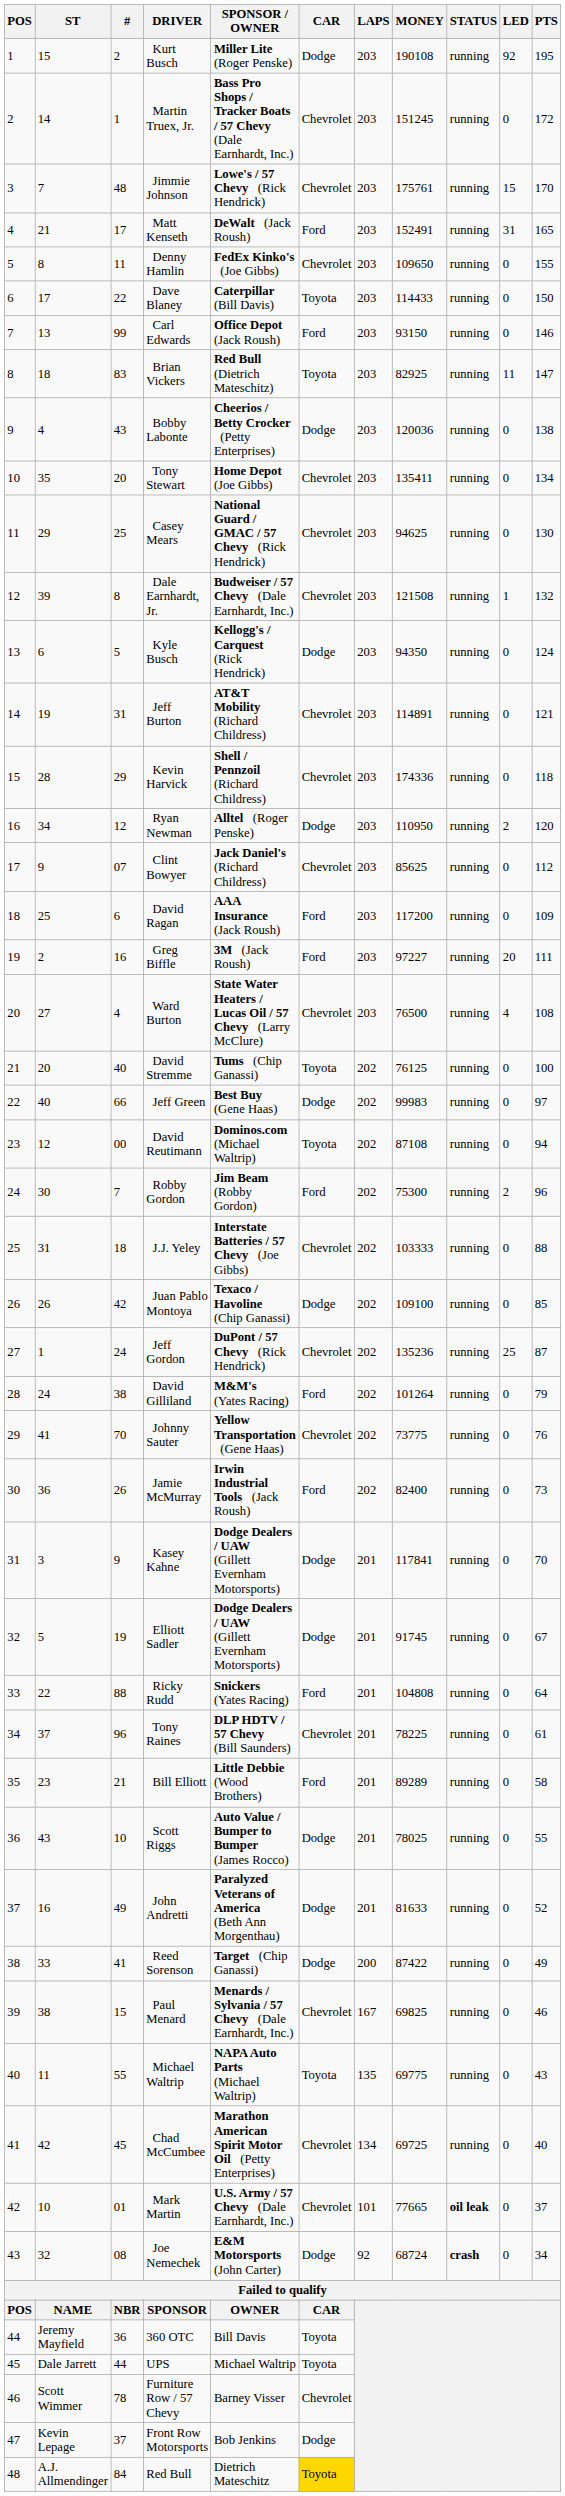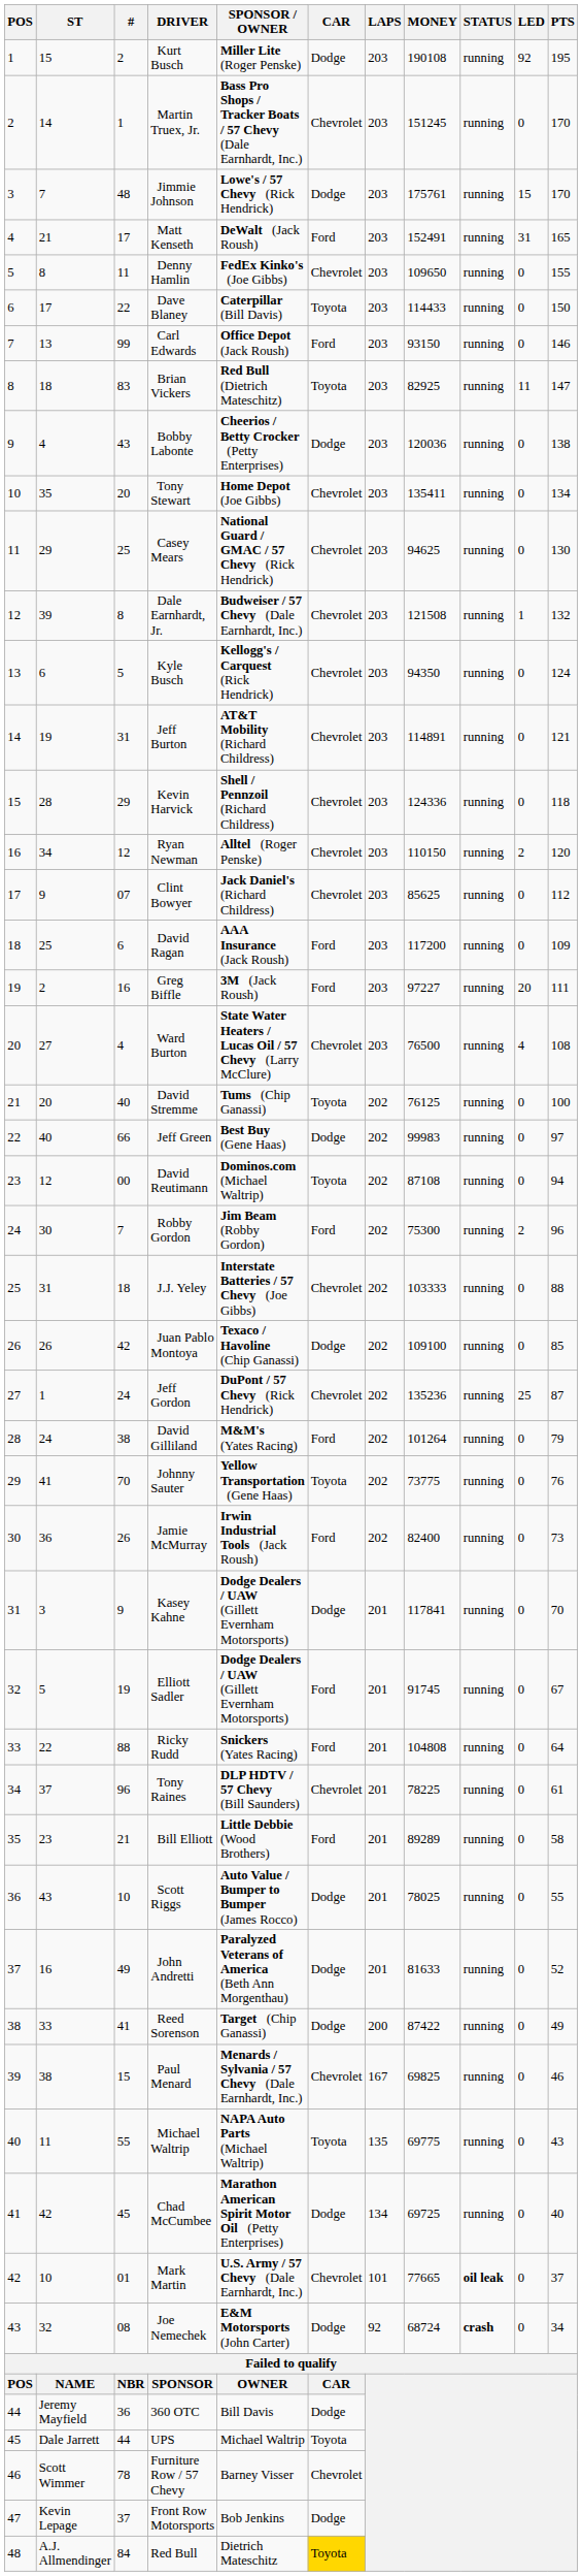 <table class="wikitable">
 <tr>
 <th>POS</th>
 <th>ST</th>
 <th>#</th>
 <th>DRIVER</th>
 <th>SPONSOR / OWNER</th>
 <th>CAR</th>
 <th>LAPS</th>
 <th>MONEY</th>
 <th>STATUS</th>
 <th>LED</th>
 <th>PTS</th>
 </tr>
 <tr>
 <td>1</td>
 <td>15</td>
 <td>2</td>
 <td>  Kurt Busch</td>
 <td><strong>Miller Lite</strong>   (Roger Penske)</td>
 <td>Dodge</td>
 <td>203</td>
 <td>190108</td>
 <td>running</td>
 <td>92</td>
 <td>195</td>
 </tr>
 <tr>
 <td>2</td>
 <td>14</td>
 <td>1</td>
 <td>  Martin Truex, Jr.</td>
 <td><strong>Bass Pro Shops / Tracker Boats / 57 Chevy</strong>   (Dale Earnhardt, Inc.)</td>
 <td>Chevrolet</td>
 <td>203</td>
 <td>151245</td>
 <td>running</td>
 <td>0</td>
-<td>172</td>
+<td>170</td>
 </tr>
 <tr>
 <td>3</td>
 <td>7</td>
 <td>48</td>
 <td>  Jimmie Johnson</td>
 <td><strong>Lowe's / 57 Chevy</strong>   (Rick Hendrick)</td>
-<td>Chevrolet</td>
+<td>Dodge</td>
 <td>203</td>
 <td>175761</td>
 <td>running</td>
 <td>15</td>
 <td>170</td>
 </tr>
 <tr>
 <td>4</td>
 <td>21</td>
 <td>17</td>
 <td>  Matt Kenseth</td>
 <td><strong>DeWalt</strong>   (Jack Roush)</td>
 <td>Ford</td>
 <td>203</td>
 <td>152491</td>
 <td>running</td>
 <td>31</td>
 <td>165</td>
 </tr>
 <tr>
 <td>5</td>
 <td>8</td>
 <td>11</td>
 <td>  Denny Hamlin</td>
 <td><strong>FedEx Kinko's</strong>   (Joe Gibbs)</td>
 <td>Chevrolet</td>
 <td>203</td>
 <td>109650</td>
 <td>running</td>
 <td>0</td>
 <td>155</td>
 </tr>
 <tr>
 <td>6</td>
 <td>17</td>
 <td>22</td>
 <td>  Dave Blaney</td>
 <td><strong>Caterpillar</strong>   (Bill Davis)</td>
 <td>Toyota</td>
 <td>203</td>
 <td>114433</td>
 <td>running</td>
 <td>0</td>
 <td>150</td>
 </tr>
 <tr>
 <td>7</td>
 <td>13</td>
 <td>99</td>
 <td>  Carl Edwards</td>
 <td><strong>Office Depot</strong>   (Jack Roush)</td>
 <td>Ford</td>
 <td>203</td>
 <td>93150</td>
 <td>running</td>
 <td>0</td>
 <td>146</td>
 </tr>
 <tr>
 <td>8</td>
 <td>18</td>
 <td>83</td>
 <td>  Brian Vickers</td>
 <td><strong>Red Bull</strong>   (Dietrich Mateschitz)</td>
 <td>Toyota</td>
 <td>203</td>
 <td>82925</td>
 <td>running</td>
 <td>11</td>
 <td>147</td>
 </tr>
 <tr>
 <td>9</td>
 <td>4</td>
 <td>43</td>
 <td>  Bobby Labonte</td>
 <td><strong>Cheerios / Betty Crocker</strong>   (Petty Enterprises)</td>
 <td>Dodge</td>
 <td>203</td>
 <td>120036</td>
 <td>running</td>
 <td>0</td>
 <td>138</td>
 </tr>
 <tr>
 <td>10</td>
 <td>35</td>
 <td>20</td>
 <td>  Tony Stewart</td>
 <td><strong>Home Depot</strong>   (Joe Gibbs)</td>
 <td>Chevrolet</td>
 <td>203</td>
 <td>135411</td>
 <td>running</td>
 <td>0</td>
 <td>134</td>
 </tr>
 <tr>
 <td>11</td>
 <td>29</td>
 <td>25</td>
 <td>  Casey Mears</td>
 <td><strong>National Guard / GMAC / 57 Chevy</strong>   (Rick Hendrick)</td>
 <td>Chevrolet</td>
 <td>203</td>
 <td>94625</td>
 <td>running</td>
 <td>0</td>
 <td>130</td>
 </tr>
 <tr>
 <td>12</td>
 <td>39</td>
 <td>8</td>
 <td>  Dale Earnhardt, Jr.</td>
 <td><strong>Budweiser / 57 Chevy</strong>   (Dale Earnhardt, Inc.)</td>
 <td>Chevrolet</td>
 <td>203</td>
 <td>121508</td>
 <td>running</td>
 <td>1</td>
 <td>132</td>
 </tr>
 <tr>
 <td>13</td>
 <td>6</td>
 <td>5</td>
 <td>  Kyle Busch</td>
 <td><strong>Kellogg's / Carquest</strong>   (Rick Hendrick)</td>
-<td>Dodge</td>
+<td>Chevrolet</td>
 <td>203</td>
 <td>94350</td>
 <td>running</td>
 <td>0</td>
 <td>124</td>
 </tr>
 <tr>
 <td>14</td>
 <td>19</td>
 <td>31</td>
 <td>  Jeff Burton</td>
 <td><strong>AT&T Mobility</strong>   (Richard Childress)</td>
 <td>Chevrolet</td>
 <td>203</td>
 <td>114891</td>
 <td>running</td>
 <td>0</td>
 <td>121</td>
 </tr>
 <tr>
 <td>15</td>
 <td>28</td>
 <td>29</td>
 <td>  Kevin Harvick</td>
 <td><strong>Shell / Pennzoil</strong>   (Richard Childress)</td>
 <td>Chevrolet</td>
 <td>203</td>
-<td>174336</td>
+<td>124336</td>
 <td>running</td>
 <td>0</td>
 <td>118</td>
 </tr>
 <tr>
 <td>16</td>
 <td>34</td>
 <td>12</td>
 <td>  Ryan Newman</td>
 <td><strong>Alltel</strong>   (Roger Penske)</td>
-<td>Dodge</td>
+<td>Chevrolet</td>
 <td>203</td>
-<td>110950</td>
+<td>110150</td>
 <td>running</td>
 <td>2</td>
 <td>120</td>
 </tr>
 <tr>
 <td>17</td>
 <td>9</td>
 <td>07</td>
 <td>  Clint Bowyer</td>
 <td><strong>Jack Daniel's</strong>   (Richard Childress)</td>
 <td>Chevrolet</td>
 <td>203</td>
 <td>85625</td>
 <td>running</td>
 <td>0</td>
 <td>112</td>
 </tr>
 <tr>
 <td>18</td>
 <td>25</td>
 <td>6</td>
 <td>  David Ragan</td>
 <td><strong>AAA Insurance</strong>   (Jack Roush)</td>
 <td>Ford</td>
 <td>203</td>
 <td>117200</td>
 <td>running</td>
 <td>0</td>
 <td>109</td>
 </tr>
 <tr>
 <td>19</td>
 <td>2</td>
 <td>16</td>
 <td>  Greg Biffle</td>
 <td><strong>3M</strong>   (Jack Roush)</td>
 <td>Ford</td>
 <td>203</td>
 <td>97227</td>
 <td>running</td>
 <td>20</td>
 <td>111</td>
 </tr>
 <tr>
 <td>20</td>
 <td>27</td>
 <td>4</td>
 <td>  Ward Burton</td>
 <td><strong>State Water Heaters / Lucas Oil / 57 Chevy</strong>   (Larry McClure)</td>
 <td>Chevrolet</td>
 <td>203</td>
 <td>76500</td>
 <td>running</td>
 <td>4</td>
 <td>108</td>
 </tr>
 <tr>
 <td>21</td>
 <td>20</td>
 <td>40</td>
 <td>  David Stremme</td>
 <td><strong>Tums</strong>   (Chip Ganassi)</td>
 <td>Toyota</td>
 <td>202</td>
 <td>76125</td>
 <td>running</td>
 <td>0</td>
 <td>100</td>
 </tr>
 <tr>
 <td>22</td>
 <td>40</td>
 <td>66</td>
 <td>  Jeff Green</td>
 <td><strong>Best Buy</strong>   (Gene Haas)</td>
 <td>Dodge</td>
 <td>202</td>
 <td>99983</td>
 <td>running</td>
 <td>0</td>
 <td>97</td>
 </tr>
 <tr>
 <td>23</td>
 <td>12</td>
 <td>00</td>
 <td>  David Reutimann</td>
 <td><strong>Dominos.com</strong>   (Michael Waltrip)</td>
 <td>Toyota</td>
 <td>202</td>
 <td>87108</td>
 <td>running</td>
 <td>0</td>
 <td>94</td>
 </tr>
 <tr>
 <td>24</td>
 <td>30</td>
 <td>7</td>
 <td>  Robby Gordon</td>
 <td><strong>Jim Beam</strong>   (Robby Gordon)</td>
 <td>Ford</td>
 <td>202</td>
 <td>75300</td>
 <td>running</td>
 <td>2</td>
 <td>96</td>
 </tr>
 <tr>
 <td>25</td>
 <td>31</td>
 <td>18</td>
 <td>  J.J. Yeley</td>
 <td><strong>Interstate Batteries / 57 Chevy</strong>   (Joe Gibbs)</td>
 <td>Chevrolet</td>
 <td>202</td>
 <td>103333</td>
 <td>running</td>
 <td>0</td>
 <td>88</td>
 </tr>
 <tr>
 <td>26</td>
 <td>26</td>
 <td>42</td>
 <td>  Juan Pablo Montoya</td>
 <td><strong>Texaco / Havoline</strong>   (Chip Ganassi)</td>
 <td>Dodge</td>
 <td>202</td>
 <td>109100</td>
 <td>running</td>
 <td>0</td>
 <td>85</td>
 </tr>
 <tr>
 <td>27</td>
 <td>1</td>
 <td>24</td>
 <td>  Jeff Gordon</td>
 <td><strong>DuPont / 57 Chevy</strong>   (Rick Hendrick)</td>
 <td>Chevrolet</td>
 <td>202</td>
 <td>135236</td>
 <td>running</td>
 <td>25</td>
 <td>87</td>
 </tr>
 <tr>
 <td>28</td>
 <td>24</td>
 <td>38</td>
 <td>  David Gilliland</td>
 <td><strong>M&M's</strong>   (Yates Racing)</td>
 <td>Ford</td>
 <td>202</td>
 <td>101264</td>
 <td>running</td>
 <td>0</td>
 <td>79</td>
 </tr>
 <tr>
 <td>29</td>
 <td>41</td>
 <td>70</td>
 <td>  Johnny Sauter</td>
 <td><strong>Yellow Transportation</strong>   (Gene Haas)</td>
-<td>Chevrolet</td>
+<td>Toyota</td>
 <td>202</td>
 <td>73775</td>
 <td>running</td>
 <td>0</td>
 <td>76</td>
 </tr>
 <tr>
 <td>30</td>
 <td>36</td>
 <td>26</td>
 <td>  Jamie McMurray</td>
 <td><strong>Irwin Industrial Tools</strong>   (Jack Roush)</td>
 <td>Ford</td>
 <td>202</td>
 <td>82400</td>
 <td>running</td>
 <td>0</td>
 <td>73</td>
 </tr>
 <tr>
 <td>31</td>
 <td>3</td>
 <td>9</td>
 <td>  Kasey Kahne</td>
 <td><strong>Dodge Dealers / UAW</strong>   (Gillett Evernham Motorsports)</td>
 <td>Dodge</td>
 <td>201</td>
 <td>117841</td>
 <td>running</td>
 <td>0</td>
 <td>70</td>
 </tr>
 <tr>
 <td>32</td>
 <td>5</td>
 <td>19</td>
 <td>  Elliott Sadler</td>
 <td><strong>Dodge Dealers / UAW</strong>   (Gillett Evernham Motorsports)</td>
-<td>Dodge</td>
+<td>Ford</td>
 <td>201</td>
 <td>91745</td>
 <td>running</td>
 <td>0</td>
 <td>67</td>
 </tr>
 <tr>
 <td>33</td>
 <td>22</td>
 <td>88</td>
 <td>  Ricky Rudd</td>
 <td><strong>Snickers</strong>   (Yates Racing)</td>
 <td>Ford</td>
 <td>201</td>
 <td>104808</td>
 <td>running</td>
 <td>0</td>
 <td>64</td>
 </tr>
 <tr>
 <td>34</td>
 <td>37</td>
 <td>96</td>
 <td>  Tony Raines</td>
 <td><strong>DLP HDTV / 57 Chevy</strong>   (Bill Saunders)</td>
 <td>Chevrolet</td>
 <td>201</td>
 <td>78225</td>
 <td>running</td>
 <td>0</td>
 <td>61</td>
 </tr>
 <tr>
 <td>35</td>
 <td>23</td>
 <td>21</td>
 <td>  Bill Elliott</td>
 <td><strong>Little Debbie</strong>   (Wood Brothers)</td>
 <td>Ford</td>
 <td>201</td>
 <td>89289</td>
 <td>running</td>
 <td>0</td>
 <td>58</td>
 </tr>
 <tr>
 <td>36</td>
 <td>43</td>
 <td>10</td>
 <td>  Scott Riggs</td>
 <td><strong>Auto Value / Bumper to Bumper</strong>   (James Rocco)</td>
 <td>Dodge</td>
 <td>201</td>
 <td>78025</td>
 <td>running</td>
 <td>0</td>
 <td>55</td>
 </tr>
 <tr>
 <td>37</td>
 <td>16</td>
 <td>49</td>
 <td>  John Andretti</td>
 <td><strong>Paralyzed Veterans of America</strong>   (Beth Ann Morgenthau)</td>
 <td>Dodge</td>
 <td>201</td>
 <td>81633</td>
 <td>running</td>
 <td>0</td>
 <td>52</td>
 </tr>
 <tr>
 <td>38</td>
 <td>33</td>
 <td>41</td>
 <td>  Reed Sorenson</td>
 <td><strong>Target</strong>   (Chip Ganassi)</td>
 <td>Dodge</td>
 <td>200</td>
 <td>87422</td>
 <td>running</td>
 <td>0</td>
 <td>49</td>
 </tr>
 <tr>
 <td>39</td>
 <td>38</td>
 <td>15</td>
 <td>  Paul Menard</td>
 <td><strong>Menards / Sylvania / 57 Chevy</strong>   (Dale Earnhardt, Inc.)</td>
 <td>Chevrolet</td>
 <td>167</td>
 <td>69825</td>
 <td>running</td>
 <td>0</td>
 <td>46</td>
 </tr>
 <tr>
 <td>40</td>
 <td>11</td>
 <td>55</td>
 <td>  Michael Waltrip</td>
 <td><strong>NAPA Auto Parts</strong>   (Michael Waltrip)</td>
 <td>Toyota</td>
 <td>135</td>
 <td>69775</td>
 <td>running</td>
 <td>0</td>
 <td>43</td>
 </tr>
 <tr>
 <td>41</td>
 <td>42</td>
 <td>45</td>
 <td>  Chad McCumbee</td>
 <td><strong>Marathon American Spirit Motor Oil</strong>   (Petty Enterprises)</td>
-<td>Chevrolet</td>
+<td>Dodge</td>
 <td>134</td>
 <td>69725</td>
 <td>running</td>
 <td>0</td>
 <td>40</td>
 </tr>
 <tr>
 <td>42</td>
 <td>10</td>
 <td>01</td>
 <td>  Mark Martin</td>
 <td><strong>U.S. Army / 57 Chevy</strong>   (Dale Earnhardt, Inc.)</td>
 <td>Chevrolet</td>
 <td>101</td>
 <td>77665</td>
 <td><strong>oil leak</strong></td>
 <td>0</td>
 <td>37</td>
 </tr>
 <tr>
 <td>43</td>
 <td>32</td>
 <td>08</td>
 <td>  Joe Nemechek</td>
 <td><strong>E&M Motorsports</strong>   (John Carter)</td>
 <td>Dodge</td>
 <td>92</td>
 <td>68724</td>
 <td><strong>crash</strong></td>
 <td>0</td>
 <td>34</td>
 </tr>
 <tr>
 <th colspan="11">Failed to qualify</th>
 </tr>
 <tr>
 <th>POS</th>
 <th>NAME</th>
 <th>NBR</th>
 <th>SPONSOR</th>
 <th>OWNER</th>
 <th>CAR</th>
 <th colspan="5" rowspan="6"></th>
 </tr>
 <tr>
 <td>44</td>
 <td>Jeremy Mayfield</td>
 <td>36</td>
 <td>360 OTC</td>
 <td>Bill Davis</td>
-<td>Toyota</td>
+<td>Dodge</td>
 </tr>
 <tr>
 <td>45</td>
 <td>Dale Jarrett</td>
 <td>44</td>
 <td>UPS</td>
 <td>Michael Waltrip</td>
 <td>Toyota</td>
 </tr>
 <tr>
 <td>46</td>
 <td>Scott Wimmer</td>
 <td>78</td>
 <td>Furniture Row / 57 Chevy</td>
 <td>Barney Visser</td>
 <td>Chevrolet</td>
 </tr>
 <tr>
 <td>47</td>
 <td>Kevin Lepage</td>
 <td>37</td>
 <td>Front Row Motorsports</td>
 <td>Bob Jenkins</td>
 <td>Dodge</td>
 </tr>
 <tr>
 <td>48</td>
 <td>A.J. Allmendinger</td>
 <td>84</td>
 <td>Red Bull</td>
 <td>Dietrich Mateschitz</td>
 <td style="background: gold;">Toyota</td>
 </tr>
 </table>
